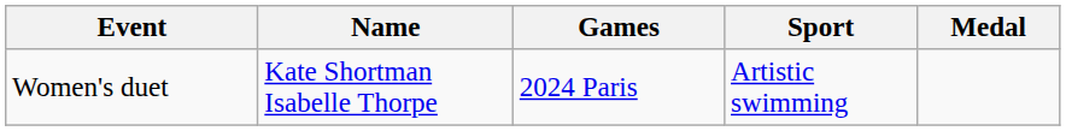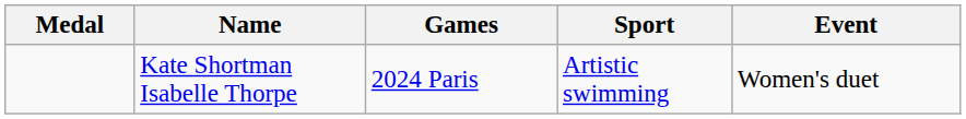 <table class="wikitable sortable collapsible collapsed">
 <tr>
-<th style="width:12em">Event</th>
+<th style="width:6em">Medal</th>
 <th style="width:12em">Name</th>
 <th style="width:10em">Games</th>
 <th style="width:8em">Sport</th>
-<th style="width:6em">Medal</th>
+<th style="width:12em">Event</th>
 </tr>
 <tr>
-<td>Women's duet</td>
+<td></td>
 <td><a href='#'>Kate Shortman</a><br><a href='#'>Isabelle Thorpe</a></td>
 <td> <a href='#'>2024 Paris</a></td>
 <td> <a href='#'>Artistic swimming</a></td>
-<td></td>
+<td>Women's duet</td>
 </tr>
 </table>
